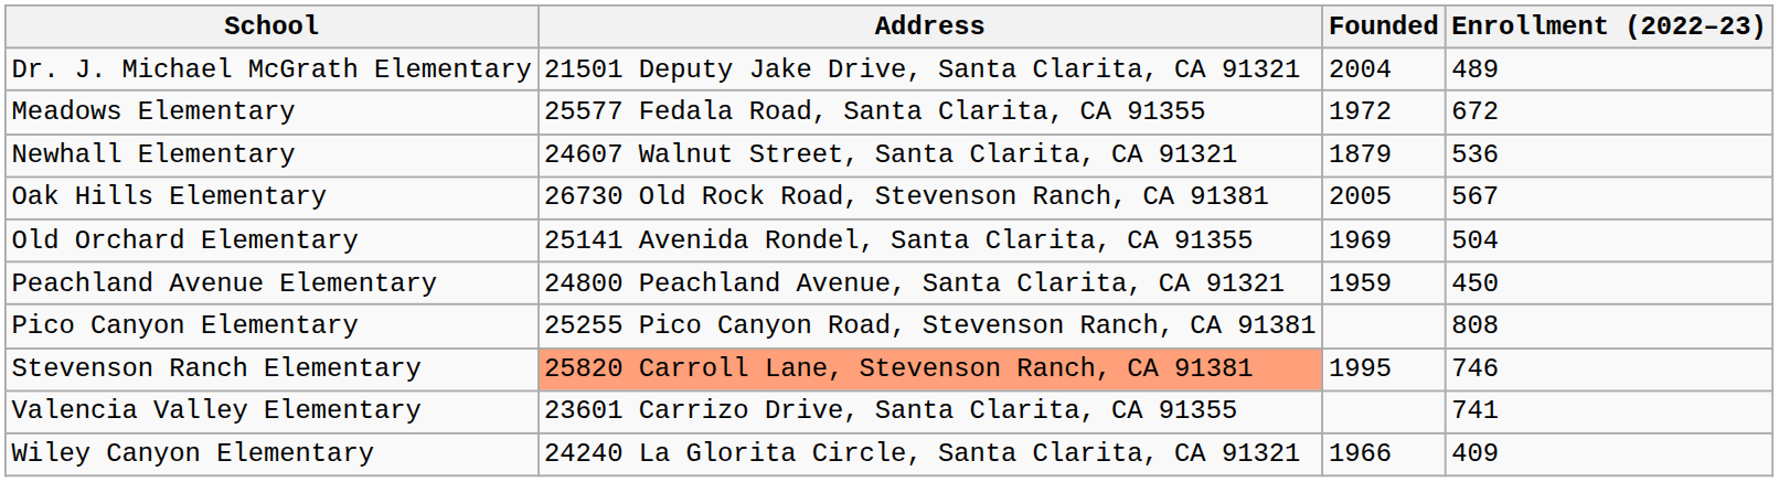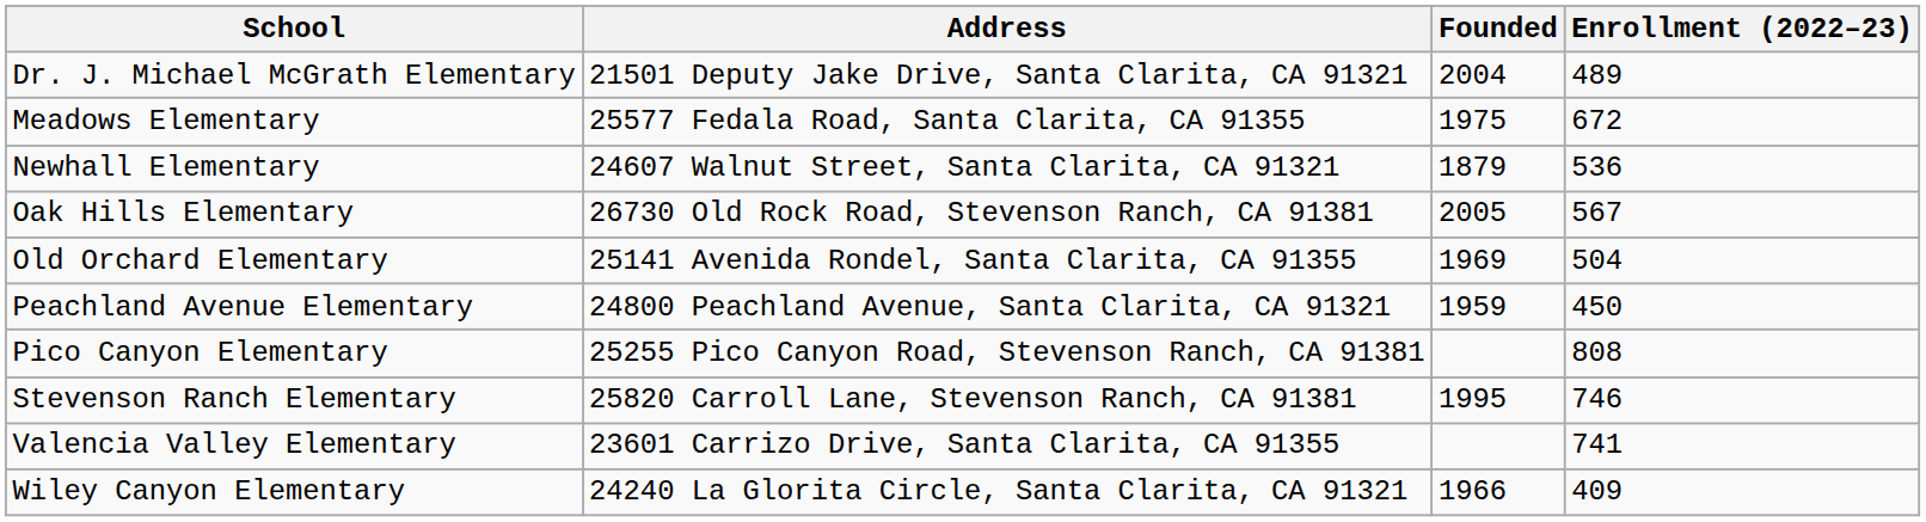 <table class="wikitable sortable">
 <tr>
 <th>School</th>
 <th>Address</th>
 <th>Founded</th>
 <th>Enrollment (2022–23)</th>
 </tr>
 <tr>
 <td>Dr. J. Michael McGrath Elementary</td>
 <td>21501 Deputy Jake Drive, Santa Clarita, CA 91321</td>
 <td>2004</td>
 <td>489</td>
 </tr>
 <tr>
 <td>Meadows Elementary</td>
 <td>25577 Fedala Road, Santa Clarita, CA 91355</td>
-<td>1972</td>
+<td>1975</td>
 <td>672</td>
 </tr>
 <tr>
 <td>Newhall Elementary</td>
 <td>24607 Walnut Street, Santa Clarita, CA 91321</td>
 <td>1879</td>
 <td>536</td>
 </tr>
 <tr>
 <td>Oak Hills Elementary</td>
 <td>26730 Old Rock Road, Stevenson Ranch, CA 91381</td>
 <td>2005</td>
 <td>567</td>
 </tr>
 <tr>
 <td>Old Orchard Elementary</td>
 <td>25141 Avenida Rondel, Santa Clarita, CA 91355</td>
 <td>1969</td>
 <td>504</td>
 </tr>
 <tr>
 <td>Peachland Avenue Elementary</td>
 <td>24800 Peachland Avenue, Santa Clarita, CA 91321</td>
 <td>1959</td>
 <td>450</td>
 </tr>
 <tr>
 <td>Pico Canyon Elementary</td>
 <td>25255 Pico Canyon Road, Stevenson Ranch, CA 91381</td>
 <td></td>
 <td>808</td>
 </tr>
 <tr>
 <td>Stevenson Ranch Elementary</td>
-<td style="background: lightsalmon;">25820 Carroll Lane, Stevenson Ranch, CA 91381</td>
+<td>25820 Carroll Lane, Stevenson Ranch, CA 91381</td>
 <td>1995</td>
 <td>746</td>
 </tr>
 <tr>
 <td>Valencia Valley Elementary</td>
 <td>23601 Carrizo Drive, Santa Clarita, CA 91355</td>
 <td></td>
 <td>741</td>
 </tr>
 <tr>
 <td>Wiley Canyon Elementary</td>
 <td>24240 La Glorita Circle, Santa Clarita, CA 91321</td>
 <td>1966</td>
 <td>409</td>
 </tr>
 </table>
